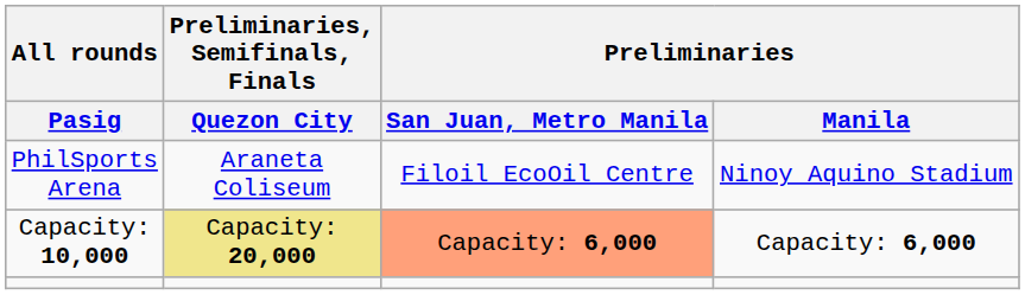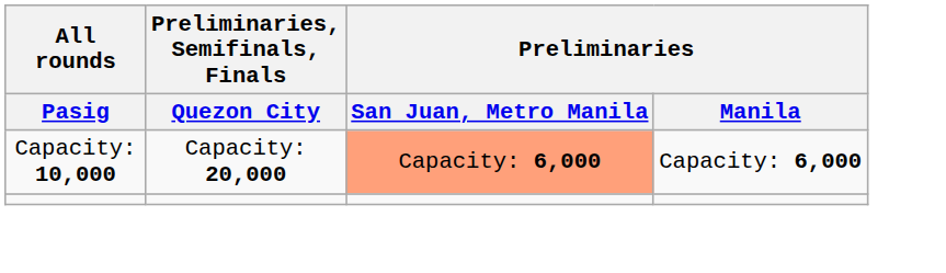 <table class="wikitable" style="text-align:center">
 <tr>
 <th width=75>All rounds</th>
 <th width=75>Preliminaries, Semifinals, Finals</th>
 <th colspan="2" width=225>Preliminaries</th>
 </tr>
 <tr>
 <th><a href='#'>Pasig</a></th>
 <th><a href='#'>Quezon City</a></th>
 <th><a href='#'>San Juan, Metro Manila</a></th>
 <th><a href='#'>Manila</a></th>
 </tr>
 <tr>
-<td><a href='#'>PhilSports Arena</a></td>
-<td><a href='#'>Araneta Coliseum</a></td>
-<td><a href='#'>Filoil EcoOil Centre</a></td>
-<td><a href='#'>Ninoy Aquino Stadium</a></td>
-</tr>
-<tr>
 <td>Capacity: <strong>10,000</strong></td>
-<td style="background: khaki;">Capacity: <strong>20,000</strong></td>
+<td>Capacity: <strong>20,000</strong></td>
 <td style="background: lightsalmon;">Capacity: <strong>6,000</strong></td>
 <td>Capacity: <strong>6,000</strong></td>
 </tr>
 <tr>
 <td></td>
 <td></td>
 <td></td>
 <td></td>
 </tr>
 </table>
